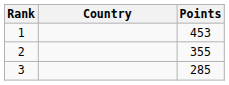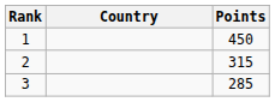 <table class="wikitable" border="1">
 <tr>
 <th width=30>Rank</th>
 <th width=150>Country</th>
 <th width=25>Points</th>
 </tr>
 <tr align="center">
 <td>1</td>
 <td align="left"></td>
-<td>453</td>
+<td>450</td>
 </tr>
 <tr align="center">
 <td>2</td>
 <td align="left"></td>
-<td>355</td>
+<td>315</td>
 </tr>
 <tr align="center">
 <td>3</td>
 <td align="left"></td>
 <td>285</td>
 </tr>
 </table>
